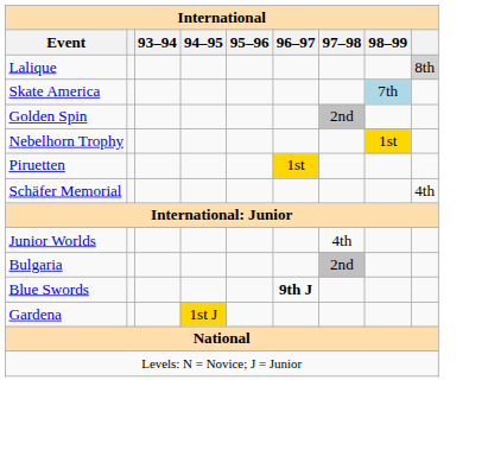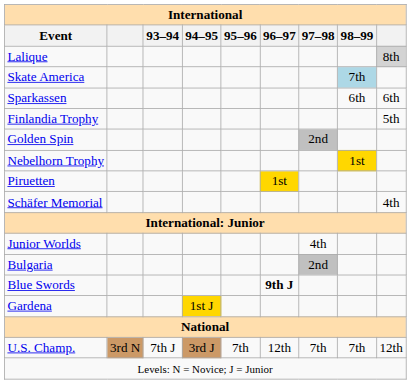 <table class="wikitable" style="text-align:center">
 <tr>
 <th style="background-color: #ffdead; " colspan=9 align=center>International</th>
 </tr>
 <tr>
 <th>Event</th>
 <th></th>
 <th>93–94</th>
 <th>94–95</th>
 <th>95–96</th>
 <th>96–97</th>
 <th>97–98</th>
 <th>98–99</th>
 <th></th>
 </tr>
 <tr>
 <td align=left> <a href='#'>Lalique</a></td>
 <td></td>
 <td></td>
 <td></td>
 <td></td>
 <td></td>
 <td></td>
 <td></td>
 <td style="background: lightgrey;">8th</td>
 </tr>
 <tr>
 <td align=left> <a href='#'>Skate America</a></td>
 <td></td>
 <td></td>
 <td></td>
 <td></td>
 <td></td>
 <td></td>
 <td style="background: lightblue;">7th</td>
 <td></td>
+</tr>
+<tr>
+<td align=left> <a href='#'>Sparkassen</a></td>
+<td></td>
+<td></td>
+<td></td>
+<td></td>
+<td></td>
+<td></td>
+<td>6th</td>
+<td>6th</td>
+</tr>
+<tr>
+<td align=left><a href='#'>Finlandia Trophy</a></td>
+<td></td>
+<td></td>
+<td></td>
+<td></td>
+<td></td>
+<td></td>
+<td></td>
+<td>5th</td>
 </tr>
 <tr>
 <td align=left><a href='#'>Golden Spin</a></td>
 <td></td>
 <td></td>
 <td></td>
 <td></td>
 <td></td>
 <td bgcolor=silver>2nd</td>
 <td></td>
 <td></td>
 </tr>
 <tr>
 <td align=left><a href='#'>Nebelhorn Trophy</a></td>
 <td></td>
 <td></td>
 <td></td>
 <td></td>
 <td></td>
 <td></td>
 <td bgcolor=gold>1st</td>
 <td></td>
 </tr>
 <tr>
 <td align=left><a href='#'>Piruetten</a></td>
 <td></td>
 <td></td>
 <td></td>
 <td></td>
 <td bgcolor=gold>1st</td>
 <td></td>
 <td></td>
 <td></td>
 </tr>
 <tr>
 <td align=left><a href='#'>Schäfer Memorial</a></td>
 <td></td>
 <td></td>
 <td></td>
 <td></td>
 <td></td>
 <td></td>
 <td></td>
 <td>4th</td>
 </tr>
 <tr>
 <th style="background-color: #ffdead; " colspan=9 align=center>International: Junior</th>
 </tr>
 <tr>
 <td align=left><a href='#'>Junior Worlds</a></td>
 <td></td>
 <td></td>
 <td></td>
 <td></td>
 <td></td>
 <td>4th</td>
 <td></td>
 <td></td>
 </tr>
 <tr>
 <td align=left> <a href='#'>Bulgaria</a></td>
 <td></td>
 <td></td>
 <td></td>
 <td></td>
 <td></td>
 <td bgcolor=silver>2nd</td>
 <td></td>
 <td></td>
 </tr>
 <tr>
 <td align=left><a href='#'>Blue Swords</a></td>
 <td></td>
 <td></td>
 <td></td>
 <td></td>
 <td><strong>9th J</strong></td>
 <td></td>
 <td></td>
 <td></td>
 </tr>
 <tr>
 <td align=left><a href='#'>Gardena</a></td>
 <td></td>
 <td></td>
 <td bgcolor=gold>1st J</td>
 <td></td>
 <td></td>
 <td></td>
 <td></td>
 <td></td>
 </tr>
 <tr>
 <th style="background-color: #ffdead; " colspan=9 align=center>National</th>
 </tr>
 <tr>
+<td align=left><a href='#'>U.S. Champ.</a></td>
+<td bgcolor=cc9966>3rd N</td>
+<td>7th J</td>
+<td bgcolor=cc9966>3rd J</td>
+<td>7th</td>
+<td>12th</td>
+<td>7th</td>
+<td>7th</td>
+<td>12th</td>
+</tr>
+<tr>
 <td colspan=9 align=center><small> Levels: N = Novice; J = Junior </small></td>
 </tr>
 </table>
